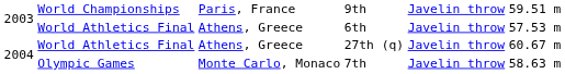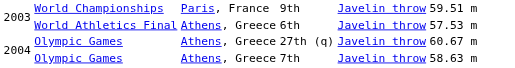 <table>
 <tr>
 <td rowspan=2>2003</td>
 <td><a href='#'>World Championships</a></td>
 <td><a href='#'>Paris</a>, France</td>
 <td>9th</td>
 <td><a href='#'>Javelin throw</a></td>
 <td>59.51 m</td>
 </tr>
 <tr>
 <td><a href='#'>World Athletics Final</a></td>
 <td><a href='#'>Athens</a>, Greece</td>
 <td>6th</td>
 <td><a href='#'>Javelin throw</a></td>
 <td>57.53 m</td>
 </tr>
 <tr>
 <td rowspan=2>2004</td>
-<td><a href='#'>World Athletics Final</a></td>
+<td><a href='#'>Olympic Games</a></td>
 <td><a href='#'>Athens</a>, Greece</td>
 <td>27th (q)</td>
 <td><a href='#'>Javelin throw</a></td>
 <td>60.67 m</td>
 </tr>
 <tr>
 <td><a href='#'>Olympic Games</a></td>
-<td><a href='#'>Monte Carlo</a>, Monaco</td>
+<td><a href='#'>Athens</a>, Greece</td>
 <td>7th</td>
 <td><a href='#'>Javelin throw</a></td>
 <td>58.63 m</td>
 </tr>
 </table>
